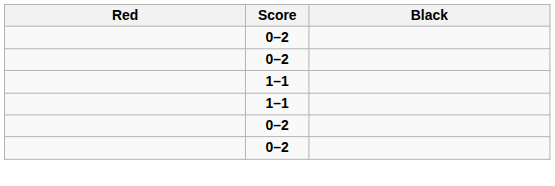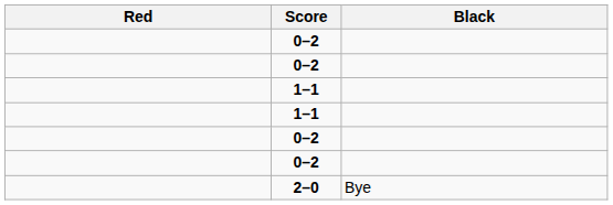 <table class="wikitable" style="text-align: center;">
 <tr>
 <th align="right" width="270">Red</th>
 <th width="65">Score</th>
 <th align="left" width="270">Black</th>
 </tr>
 <tr>
 <td align=left></td>
 <td align=center><strong>0–2</strong></td>
 <td align=left><strong></strong></td>
 </tr>
 <tr>
 <td align=left></td>
 <td align=center><strong>0–2</strong></td>
 <td align=left><strong></strong></td>
 </tr>
 <tr>
 <td align=left></td>
 <td align=center><strong>1–1</strong></td>
 <td align=left></td>
 </tr>
 <tr>
 <td align=left></td>
 <td align=center><strong>1–1</strong></td>
 <td align=left></td>
 </tr>
 <tr>
 <td align=left></td>
 <td align=center><strong>0–2</strong></td>
 <td align=left><strong></strong></td>
 </tr>
 <tr>
 <td align=left></td>
 <td align=center><strong>0–2</strong></td>
 <td align=left><strong></strong></td>
 </tr>
+<tr>
+<td align=left><strong></strong></td>
+<td align=center><strong>2–0</strong></td>
+<td align=left>Bye</td>
+</tr>
 </table>
